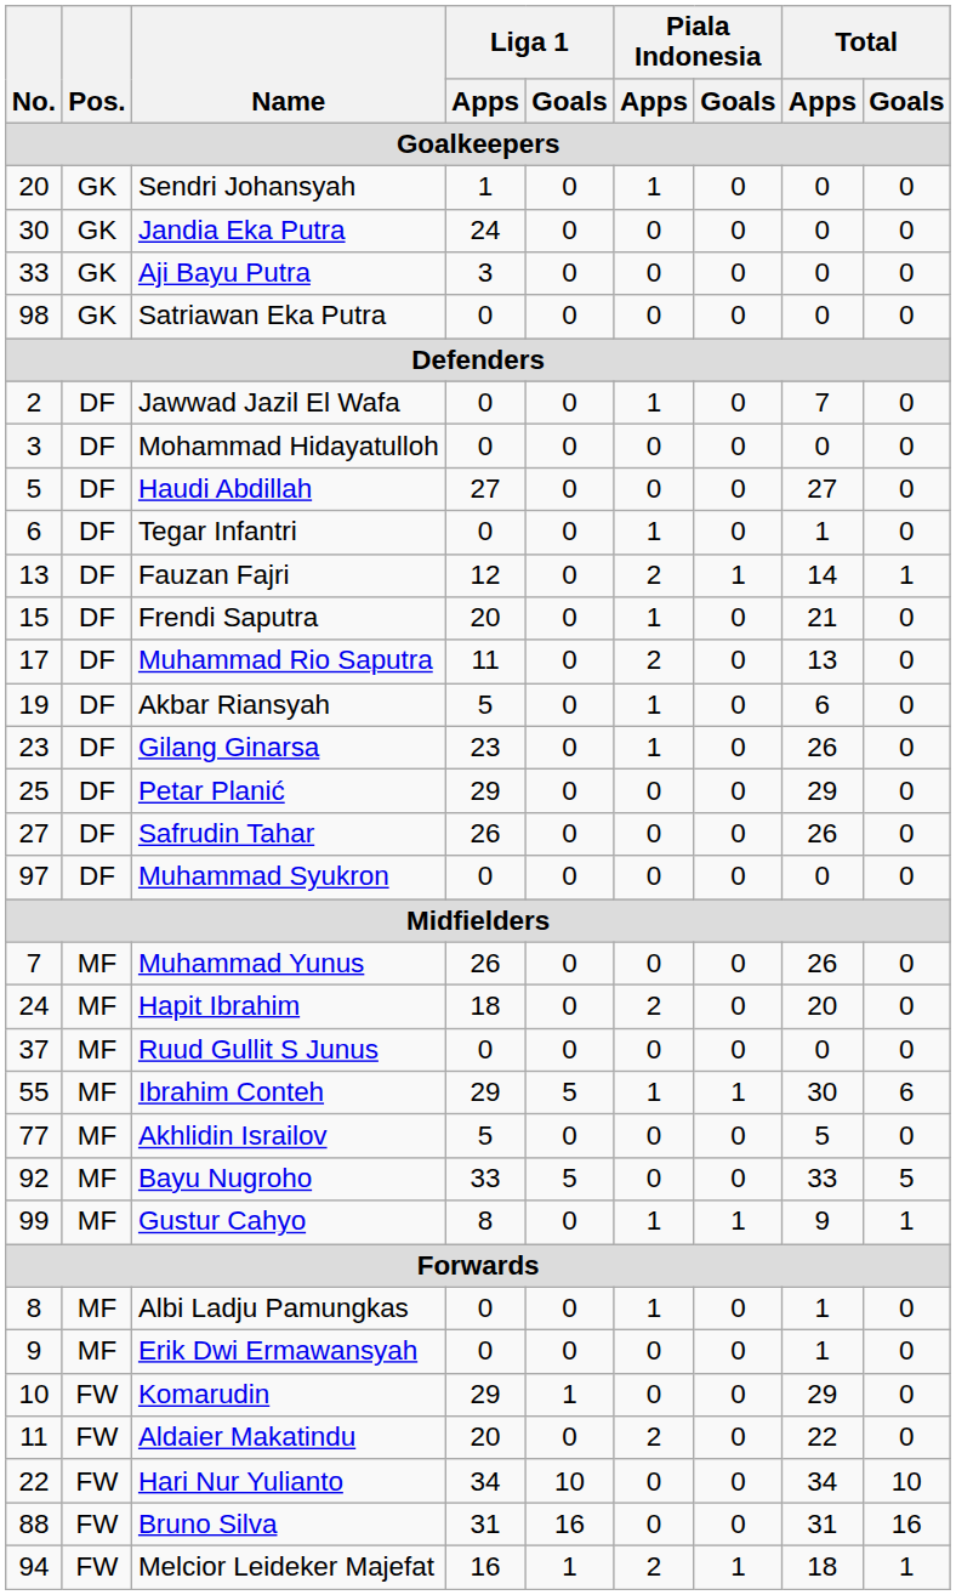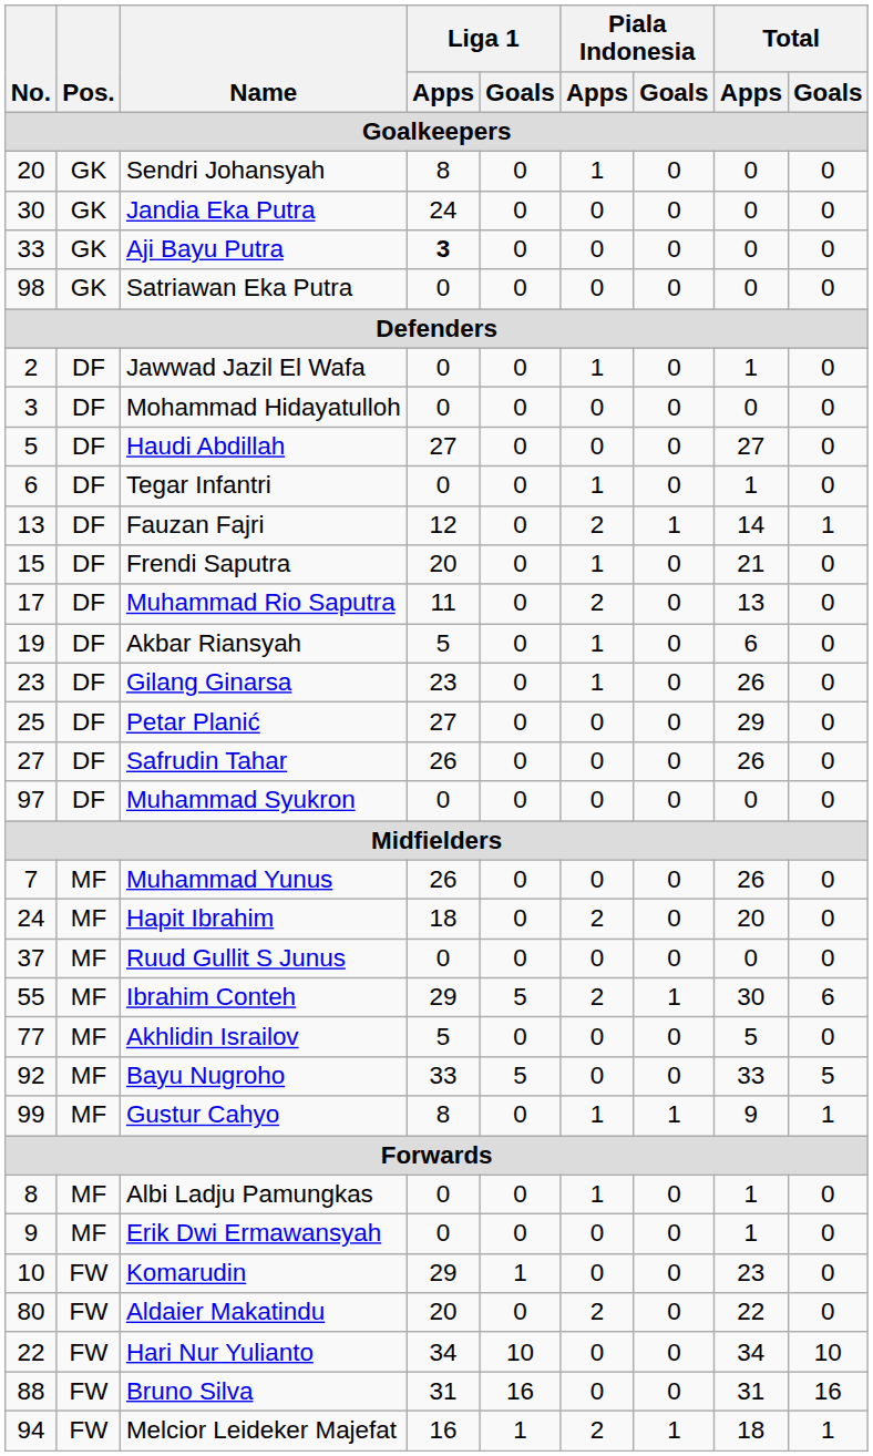 <table class="wikitable" style="text-align:center">
 <tr>
 <th rowspan="2" style="vertical-align:bottom;">No.</th>
 <th rowspan="2" style="vertical-align:bottom;">Pos.</th>
 <th rowspan="2" style="vertical-align:bottom;">Name</th>
 <th colspan="2" style="width:85px;">Liga 1</th>
 <th colspan="2" style="width:85px;">Piala Indonesia</th>
 <th colspan="2" style="width:85px;">Total</th>
 </tr>
 <tr>
 <th>Apps</th>
 <th>Goals</th>
 <th>Apps</th>
 <th>Goals</th>
 <th>Apps</th>
 <th>Goals</th>
 </tr>
 <tr>
 <th colspan=14 style=background:#dcdcdc; text-align:center>Goalkeepers</th>
 </tr>
 <tr>
 <td>20</td>
 <td>GK</td>
 <td align=left> Sendri Johansyah</td>
-<td>1</td>
+<td>8</td>
 <td>0</td>
 <td>1</td>
 <td>0</td>
 <td>0</td>
 <td>0</td>
 </tr>
 <tr>
 <td>30</td>
 <td>GK</td>
 <td align=left> <a href='#'>Jandia Eka Putra</a></td>
 <td>24</td>
 <td>0</td>
 <td>0</td>
 <td>0</td>
 <td>0</td>
 <td>0</td>
 </tr>
 <tr>
 <td>33</td>
 <td>GK</td>
 <td align=left> <a href='#'>Aji Bayu Putra</a></td>
-<td>3</td>
+<td><strong>3</strong></td>
 <td>0</td>
 <td>0</td>
 <td>0</td>
 <td>0</td>
 <td>0</td>
 </tr>
 <tr>
 <td>98</td>
 <td>GK</td>
 <td align=left> Satriawan Eka Putra</td>
 <td>0</td>
 <td>0</td>
 <td>0</td>
 <td>0</td>
 <td>0</td>
 <td>0</td>
 </tr>
 <tr>
 <th colspan=14 style=background:#dcdcdc; text-align:center>Defenders</th>
 </tr>
 <tr>
 <td>2</td>
 <td>DF</td>
 <td align=left> Jawwad Jazil El Wafa</td>
 <td>0</td>
 <td>0</td>
 <td>1</td>
 <td>0</td>
-<td>7</td>
+<td>1</td>
 <td>0</td>
 </tr>
 <tr>
 <td>3</td>
 <td>DF</td>
 <td align=left> Mohammad Hidayatulloh</td>
 <td>0</td>
 <td>0</td>
 <td>0</td>
 <td>0</td>
 <td>0</td>
 <td>0</td>
 </tr>
 <tr>
 <td>5</td>
 <td>DF</td>
 <td align=left> <a href='#'>Haudi Abdillah</a></td>
 <td>27</td>
 <td>0</td>
 <td>0</td>
 <td>0</td>
 <td>27</td>
 <td>0</td>
 </tr>
 <tr>
 <td>6</td>
 <td>DF</td>
 <td align=left> Tegar Infantri</td>
 <td>0</td>
 <td>0</td>
 <td>1</td>
 <td>0</td>
 <td>1</td>
 <td>0</td>
 </tr>
 <tr>
 <td>13</td>
 <td>DF</td>
 <td align=left> Fauzan Fajri</td>
 <td>12</td>
 <td>0</td>
 <td>2</td>
 <td>1</td>
 <td>14</td>
 <td>1</td>
 </tr>
 <tr>
 <td>15</td>
 <td>DF</td>
 <td align=left> Frendi Saputra</td>
 <td>20</td>
 <td>0</td>
 <td>1</td>
 <td>0</td>
 <td>21</td>
 <td>0</td>
 </tr>
 <tr>
 <td>17</td>
 <td>DF</td>
 <td align=left> <a href='#'>Muhammad Rio Saputra</a></td>
 <td>11</td>
 <td>0</td>
 <td>2</td>
 <td>0</td>
 <td>13</td>
 <td>0</td>
 </tr>
 <tr>
 <td>19</td>
 <td>DF</td>
 <td align=left> Akbar Riansyah</td>
 <td>5</td>
 <td>0</td>
 <td>1</td>
 <td>0</td>
 <td>6</td>
 <td>0</td>
 </tr>
 <tr>
 <td>23</td>
 <td>DF</td>
 <td align=left> <a href='#'>Gilang Ginarsa</a></td>
 <td>23</td>
 <td>0</td>
 <td>1</td>
 <td>0</td>
 <td>26</td>
 <td>0</td>
 </tr>
 <tr>
 <td>25</td>
 <td>DF</td>
 <td align=left> <a href='#'>Petar Planić</a></td>
-<td>29</td>
+<td>27</td>
 <td>0</td>
 <td>0</td>
 <td>0</td>
 <td>29</td>
 <td>0</td>
 </tr>
 <tr>
 <td>27</td>
 <td>DF</td>
 <td align=left> <a href='#'>Safrudin Tahar</a></td>
 <td>26</td>
 <td>0</td>
 <td>0</td>
 <td>0</td>
 <td>26</td>
 <td>0</td>
 </tr>
 <tr>
 <td>97</td>
 <td>DF</td>
 <td align=left> <a href='#'>Muhammad Syukron</a></td>
 <td>0</td>
 <td>0</td>
 <td>0</td>
 <td>0</td>
 <td>0</td>
 <td>0</td>
 </tr>
 <tr>
 <th colspan=14 style=background:#dcdcdc; text-align:center>Midfielders</th>
 </tr>
 <tr>
 <td>7</td>
 <td>MF</td>
 <td align=left> <a href='#'>Muhammad Yunus</a></td>
 <td>26</td>
 <td>0</td>
 <td>0</td>
 <td>0</td>
 <td>26</td>
 <td>0</td>
 </tr>
 <tr>
 <td>24</td>
 <td>MF</td>
 <td align=left> <a href='#'>Hapit Ibrahim</a></td>
 <td>18</td>
 <td>0</td>
 <td>2</td>
 <td>0</td>
 <td>20</td>
 <td>0</td>
 </tr>
 <tr>
 <td>37</td>
 <td>MF</td>
 <td align=left> <a href='#'>Ruud Gullit S Junus</a></td>
 <td>0</td>
 <td>0</td>
 <td>0</td>
 <td>0</td>
 <td>0</td>
 <td>0</td>
 </tr>
 <tr>
 <td>55</td>
 <td>MF</td>
 <td align=left> <a href='#'>Ibrahim Conteh</a></td>
 <td>29</td>
 <td>5</td>
-<td>1</td>
+<td>2</td>
 <td>1</td>
 <td>30</td>
 <td>6</td>
 </tr>
 <tr>
 <td>77</td>
 <td>MF</td>
 <td align=left> <a href='#'>Akhlidin Israilov</a></td>
 <td>5</td>
 <td>0</td>
 <td>0</td>
 <td>0</td>
 <td>5</td>
 <td>0</td>
 </tr>
 <tr>
 <td>92</td>
 <td>MF</td>
 <td align=left> <a href='#'>Bayu Nugroho</a></td>
 <td>33</td>
 <td>5</td>
 <td>0</td>
 <td>0</td>
 <td>33</td>
 <td>5</td>
 </tr>
 <tr>
 <td>99</td>
 <td>MF</td>
 <td align=left> <a href='#'>Gustur Cahyo</a></td>
 <td>8</td>
 <td>0</td>
 <td>1</td>
 <td>1</td>
 <td>9</td>
 <td>1</td>
 </tr>
 <tr>
 <th colspan=14 style=background:#dcdcdc; text-align:center>Forwards</th>
 </tr>
 <tr>
 <td>8</td>
 <td>MF</td>
 <td align=left> Albi Ladju Pamungkas</td>
 <td>0</td>
 <td>0</td>
 <td>1</td>
 <td>0</td>
 <td>1</td>
 <td>0</td>
 </tr>
 <tr>
 <td>9</td>
 <td>MF</td>
 <td align=left> <a href='#'>Erik Dwi Ermawansyah</a></td>
 <td>0</td>
 <td>0</td>
 <td>0</td>
 <td>0</td>
 <td>1</td>
 <td>0</td>
 </tr>
 <tr>
 <td>10</td>
 <td>FW</td>
 <td align=left> <a href='#'>Komarudin</a></td>
 <td>29</td>
 <td>1</td>
 <td>0</td>
 <td>0</td>
-<td>29</td>
+<td>23</td>
 <td>0</td>
 </tr>
 <tr>
-<td>11</td>
+<td>80</td>
 <td>FW</td>
 <td align=left> <a href='#'>Aldaier Makatindu</a></td>
 <td>20</td>
 <td>0</td>
 <td>2</td>
 <td>0</td>
 <td>22</td>
 <td>0</td>
 </tr>
 <tr>
 <td>22</td>
 <td>FW</td>
 <td align=left> <a href='#'>Hari Nur Yulianto</a></td>
 <td>34</td>
 <td>10</td>
 <td>0</td>
 <td>0</td>
 <td>34</td>
 <td>10</td>
 </tr>
 <tr>
 <td>88</td>
 <td>FW</td>
 <td align=left> <a href='#'>Bruno Silva</a></td>
 <td>31</td>
 <td>16</td>
 <td>0</td>
 <td>0</td>
 <td>31</td>
 <td>16</td>
 </tr>
 <tr>
 <td>94</td>
 <td>FW</td>
 <td align=left> Melcior Leideker Majefat</td>
 <td>16</td>
 <td>1</td>
 <td>2</td>
 <td>1</td>
 <td>18</td>
 <td>1</td>
 </tr>
 </table>
